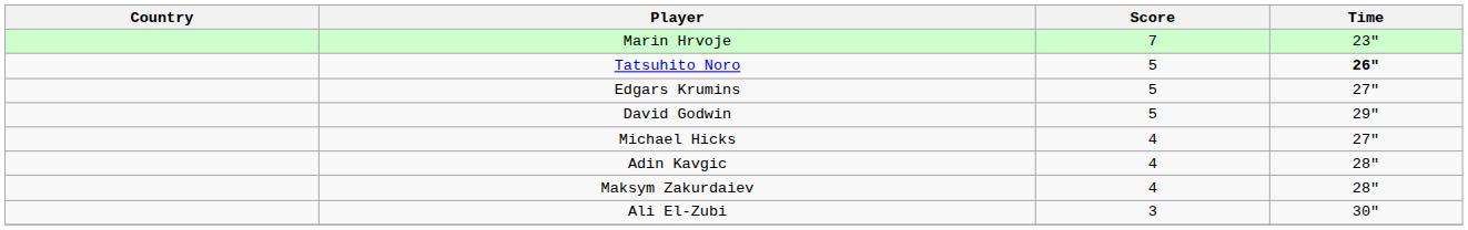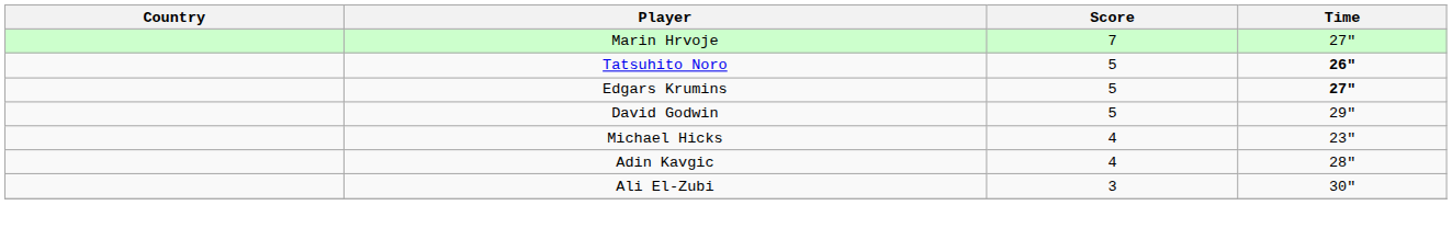 <table class="wikitable sortable" style="text-align:center" width=100%>
 <tr>
 <th>Country</th>
 <th>Player</th>
 <th>Score</th>
 <th>Time</th>
 </tr>
 <tr bgcolor="#ccffcc">
 <td></td>
 <td>Marin Hrvoje</td>
 <td>7</td>
-<td>23"</td>
+<td>27"</td>
 </tr>
 <tr>
 <td></td>
 <td><a href='#'>Tatsuhito Noro</a></td>
 <td>5</td>
 <td><strong>26"</strong></td>
 </tr>
 <tr>
 <td></td>
 <td>Edgars Krumins</td>
 <td>5</td>
-<td>27"</td>
+<td><strong>27"</strong></td>
 </tr>
 <tr>
 <td></td>
 <td>David Godwin</td>
 <td>5</td>
 <td>29"</td>
 </tr>
 <tr>
 <td></td>
 <td>Michael Hicks</td>
 <td>4</td>
-<td>27"</td>
+<td>23"</td>
 </tr>
 <tr>
 <td></td>
 <td>Adin Kavgic</td>
-<td>4</td>
-<td>28"</td>
-</tr>
-<tr>
-<td></td>
-<td>Maksym Zakurdaiev</td>
 <td>4</td>
 <td>28"</td>
 </tr>
 <tr>
 <td></td>
 <td>Ali El-Zubi</td>
 <td>3</td>
 <td>30"</td>
 </tr>
 <tr>
 </tr>
 </table>
